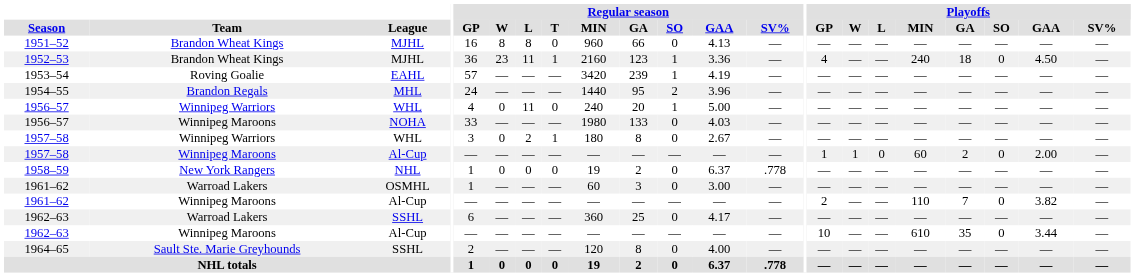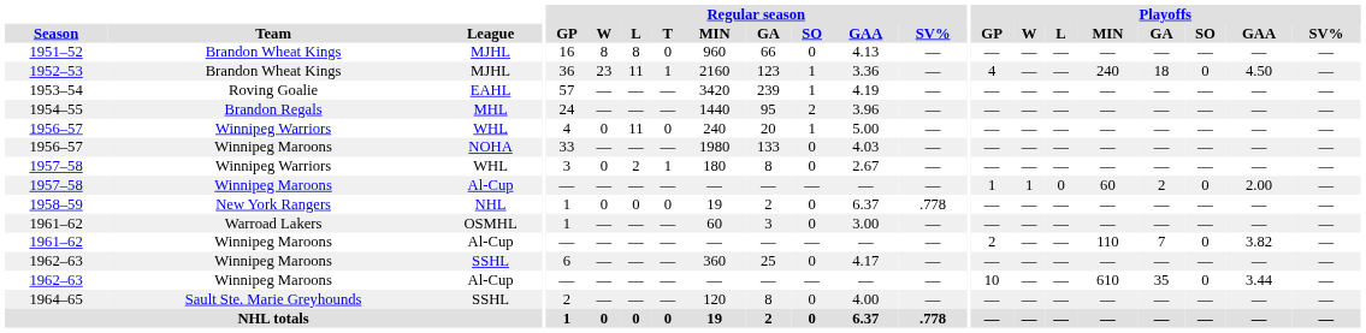 <table border="0" cellpadding="1" cellspacing="0" style="width:90%; text-align:center;">
 <tr bgcolor="#e0e0e0">
 <th colspan="3" bgcolor="#ffffff"></th>
 <th rowspan="99" bgcolor="#ffffff"></th>
 <th colspan="9" bgcolor="#e0e0e0"><a href='#'>Regular season</a></th>
 <th rowspan="99" bgcolor="#ffffff"></th>
 <th colspan="8" bgcolor="#e0e0e0"><a href='#'>Playoffs</a></th>
 </tr>
 <tr bgcolor="#e0e0e0">
 <th><a href='#'>Season</a></th>
 <th>Team</th>
 <th>League</th>
 <th>GP</th>
 <th>W</th>
 <th>L</th>
 <th>T</th>
 <th>MIN</th>
 <th>GA</th>
 <th><a href='#'>SO</a></th>
 <th><a href='#'>GAA</a></th>
 <th><a href='#'>SV%</a></th>
 <th>GP</th>
 <th>W</th>
 <th>L</th>
 <th>MIN</th>
 <th>GA</th>
 <th>SO</th>
 <th>GAA</th>
 <th>SV%</th>
 </tr>
 <tr>
 <td><a href='#'>1951–52</a></td>
 <td><a href='#'>Brandon Wheat Kings</a></td>
 <td><a href='#'>MJHL</a></td>
 <td>16</td>
 <td>8</td>
 <td>8</td>
 <td>0</td>
 <td>960</td>
 <td>66</td>
 <td>0</td>
 <td>4.13</td>
 <td>—</td>
 <td>—</td>
 <td>—</td>
 <td>—</td>
 <td>—</td>
 <td>—</td>
 <td>—</td>
 <td>—</td>
 <td>—</td>
 </tr>
 <tr bgcolor="#f0f0f0">
 <td><a href='#'>1952–53</a></td>
 <td>Brandon Wheat Kings</td>
 <td>MJHL</td>
 <td>36</td>
 <td>23</td>
 <td>11</td>
 <td>1</td>
 <td>2160</td>
 <td>123</td>
 <td>1</td>
 <td>3.36</td>
 <td>—</td>
 <td>4</td>
 <td>—</td>
 <td>—</td>
 <td>240</td>
 <td>18</td>
 <td>0</td>
 <td>4.50</td>
 <td>—</td>
 </tr>
 <tr>
 <td>1953–54</td>
 <td>Roving Goalie</td>
 <td><a href='#'>EAHL</a></td>
 <td>57</td>
 <td>—</td>
 <td>—</td>
 <td>—</td>
 <td>3420</td>
 <td>239</td>
 <td>1</td>
 <td>4.19</td>
 <td>—</td>
 <td>—</td>
 <td>—</td>
 <td>—</td>
 <td>—</td>
 <td>—</td>
 <td>—</td>
 <td>—</td>
 <td>—</td>
 </tr>
 <tr bgcolor="#f0f0f0">
 <td>1954–55</td>
 <td><a href='#'>Brandon Regals</a></td>
 <td><a href='#'>MHL</a></td>
 <td>24</td>
 <td>—</td>
 <td>—</td>
 <td>—</td>
 <td>1440</td>
 <td>95</td>
 <td>2</td>
 <td>3.96</td>
 <td>—</td>
 <td>—</td>
 <td>—</td>
 <td>—</td>
 <td>—</td>
 <td>—</td>
 <td>—</td>
 <td>—</td>
 <td>—</td>
 </tr>
 <tr>
 <td><a href='#'>1956–57</a></td>
 <td><a href='#'>Winnipeg Warriors</a></td>
 <td><a href='#'>WHL</a></td>
 <td>4</td>
 <td>0</td>
 <td>11</td>
 <td>0</td>
 <td>240</td>
 <td>20</td>
 <td>1</td>
 <td>5.00</td>
 <td>—</td>
 <td>—</td>
 <td>—</td>
 <td>—</td>
 <td>—</td>
 <td>—</td>
 <td>—</td>
 <td>—</td>
 <td>—</td>
 </tr>
 <tr bgcolor="#f0f0f0">
 <td>1956–57</td>
 <td>Winnipeg Maroons</td>
 <td><a href='#'>NOHA</a></td>
 <td>33</td>
 <td>—</td>
 <td>—</td>
 <td>—</td>
 <td>1980</td>
 <td>133</td>
 <td>0</td>
 <td>4.03</td>
 <td>—</td>
 <td>—</td>
 <td>—</td>
 <td>—</td>
 <td>—</td>
 <td>—</td>
 <td>—</td>
 <td>—</td>
 <td>—</td>
 </tr>
 <tr>
 <td><a href='#'>1957–58</a></td>
 <td>Winnipeg Warriors</td>
 <td>WHL</td>
 <td>3</td>
 <td>0</td>
 <td>2</td>
 <td>1</td>
 <td>180</td>
 <td>8</td>
 <td>0</td>
 <td>2.67</td>
 <td>—</td>
 <td>—</td>
 <td>—</td>
 <td>—</td>
 <td>—</td>
 <td>—</td>
 <td>—</td>
 <td>—</td>
 <td>—</td>
 </tr>
 <tr bgcolor="#f0f0f0">
 <td><a href='#'>1957–58</a></td>
 <td><a href='#'>Winnipeg Maroons</a></td>
 <td><a href='#'>Al-Cup</a></td>
 <td>—</td>
 <td>—</td>
 <td>—</td>
 <td>—</td>
 <td>—</td>
 <td>—</td>
 <td>—</td>
 <td>—</td>
 <td>—</td>
 <td>1</td>
 <td>1</td>
 <td>0</td>
 <td>60</td>
 <td>2</td>
 <td>0</td>
 <td>2.00</td>
 <td>—</td>
 </tr>
 <tr>
 <td><a href='#'>1958–59</a></td>
 <td><a href='#'>New York Rangers</a></td>
 <td><a href='#'>NHL</a></td>
 <td>1</td>
 <td>0</td>
 <td>0</td>
 <td>0</td>
 <td>19</td>
 <td>2</td>
 <td>0</td>
 <td>6.37</td>
 <td>.778</td>
 <td>—</td>
 <td>—</td>
 <td>—</td>
 <td>—</td>
 <td>—</td>
 <td>—</td>
 <td>—</td>
 <td>—</td>
 </tr>
 <tr bgcolor="#f0f0f0">
 <td>1961–62</td>
 <td>Warroad Lakers</td>
 <td>OSMHL</td>
 <td>1</td>
 <td>—</td>
 <td>—</td>
 <td>—</td>
 <td>60</td>
 <td>3</td>
 <td>0</td>
 <td>3.00</td>
 <td>—</td>
 <td>—</td>
 <td>—</td>
 <td>—</td>
 <td>—</td>
 <td>—</td>
 <td>—</td>
 <td>—</td>
 <td>—</td>
 </tr>
 <tr>
 <td><a href='#'>1961–62</a></td>
 <td>Winnipeg Maroons</td>
 <td>Al-Cup</td>
 <td>—</td>
 <td>—</td>
 <td>—</td>
 <td>—</td>
 <td>—</td>
 <td>—</td>
 <td>—</td>
 <td>—</td>
 <td>—</td>
 <td>2</td>
 <td>—</td>
 <td>—</td>
 <td>110</td>
 <td>7</td>
 <td>0</td>
 <td>3.82</td>
 <td>—</td>
 </tr>
 <tr bgcolor="#f0f0f0">
 <td>1962–63</td>
-<td>Warroad Lakers</td>
+<td>Winnipeg Maroons</td>
 <td><a href='#'>SSHL</a></td>
 <td>6</td>
 <td>—</td>
 <td>—</td>
 <td>—</td>
 <td>360</td>
 <td>25</td>
 <td>0</td>
 <td>4.17</td>
 <td>—</td>
 <td>—</td>
 <td>—</td>
 <td>—</td>
 <td>—</td>
 <td>—</td>
 <td>—</td>
 <td>—</td>
 <td>—</td>
 </tr>
 <tr>
 <td><a href='#'>1962–63</a></td>
 <td>Winnipeg Maroons</td>
 <td>Al-Cup</td>
 <td>—</td>
 <td>—</td>
 <td>—</td>
 <td>—</td>
 <td>—</td>
 <td>—</td>
 <td>—</td>
 <td>—</td>
 <td>—</td>
 <td>10</td>
 <td>—</td>
 <td>—</td>
 <td>610</td>
 <td>35</td>
 <td>0</td>
 <td>3.44</td>
 <td>—</td>
 </tr>
 <tr bgcolor="#f0f0f0">
 <td>1964–65</td>
 <td><a href='#'>Sault Ste. Marie Greyhounds</a></td>
 <td>SSHL</td>
 <td>2</td>
 <td>—</td>
 <td>—</td>
 <td>—</td>
 <td>120</td>
 <td>8</td>
 <td>0</td>
 <td>4.00</td>
 <td>—</td>
 <td>—</td>
 <td>—</td>
 <td>—</td>
 <td>—</td>
 <td>—</td>
 <td>—</td>
 <td>—</td>
 <td>—</td>
 </tr>
 <tr bgcolor="#e0e0e0">
 <th colspan=3>NHL totals</th>
 <th>1</th>
 <th>0</th>
 <th>0</th>
 <th>0</th>
 <th>19</th>
 <th>2</th>
 <th>0</th>
 <th>6.37</th>
 <th>.778</th>
 <th>—</th>
 <th>—</th>
 <th>—</th>
 <th>—</th>
 <th>—</th>
 <th>—</th>
 <th>—</th>
 <th>—</th>
 </tr>
 </table>
